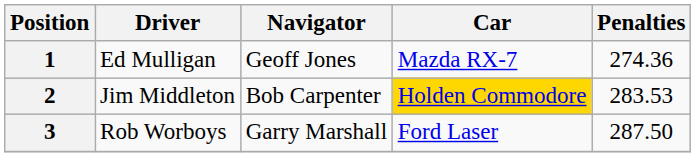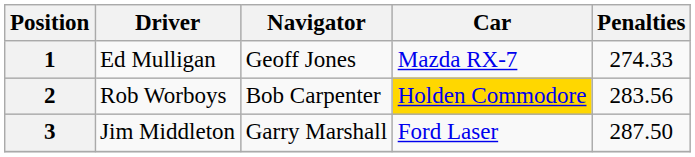 <table class="wikitable" border="1">
 <tr>
 <th>Position</th>
 <th>Driver</th>
 <th>Navigator</th>
 <th>Car</th>
 <th>Penalties</th>
 </tr>
 <tr>
 <th>1</th>
 <td>Ed Mulligan</td>
 <td>Geoff Jones</td>
 <td><a href='#'>Mazda RX-7</a></td>
-<td align="center">274.36</td>
+<td align="center">274.33</td>
 </tr>
 <tr>
 <th>2</th>
-<td>Jim Middleton</td>
+<td>Rob Worboys</td>
 <td>Bob Carpenter</td>
 <td style="background: gold;"><a href='#'>Holden Commodore</a></td>
-<td align="center">283.53</td>
+<td align="center">283.56</td>
 </tr>
 <tr>
 <th>3</th>
-<td>Rob Worboys</td>
+<td>Jim Middleton</td>
 <td>Garry Marshall</td>
 <td><a href='#'>Ford Laser</a></td>
 <td align="center">287.50</td>
 </tr>
 <tr>
 </tr>
 </table>
